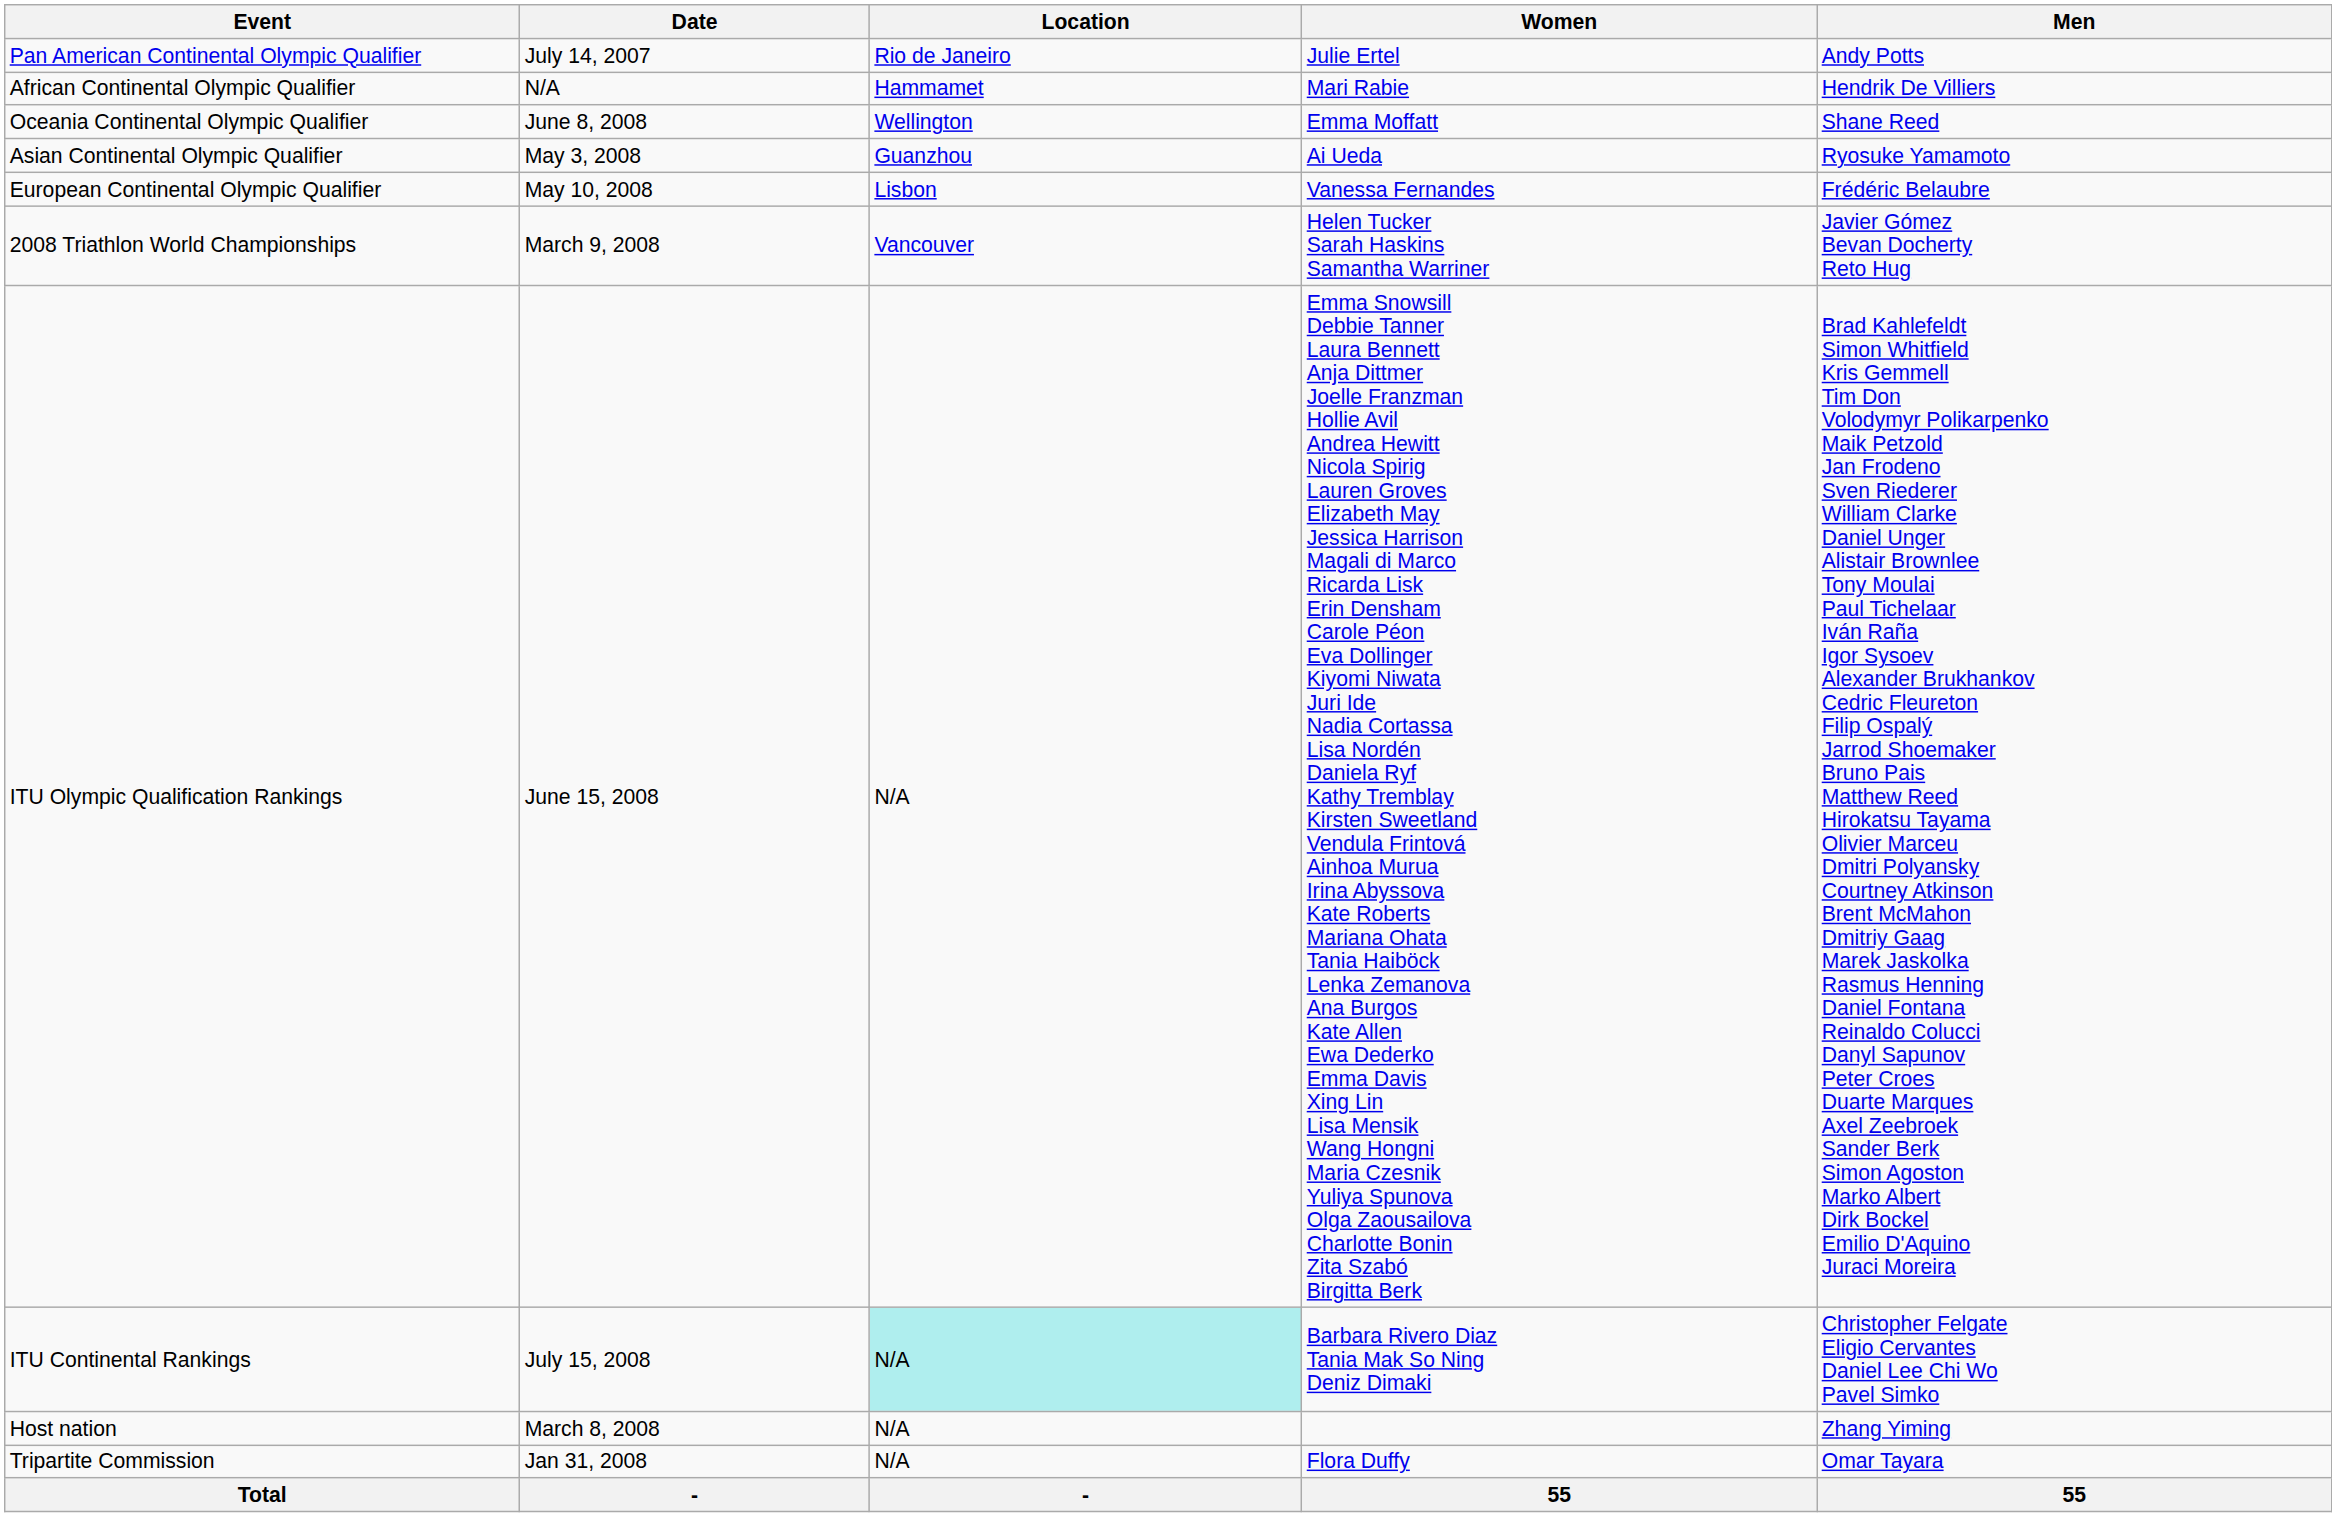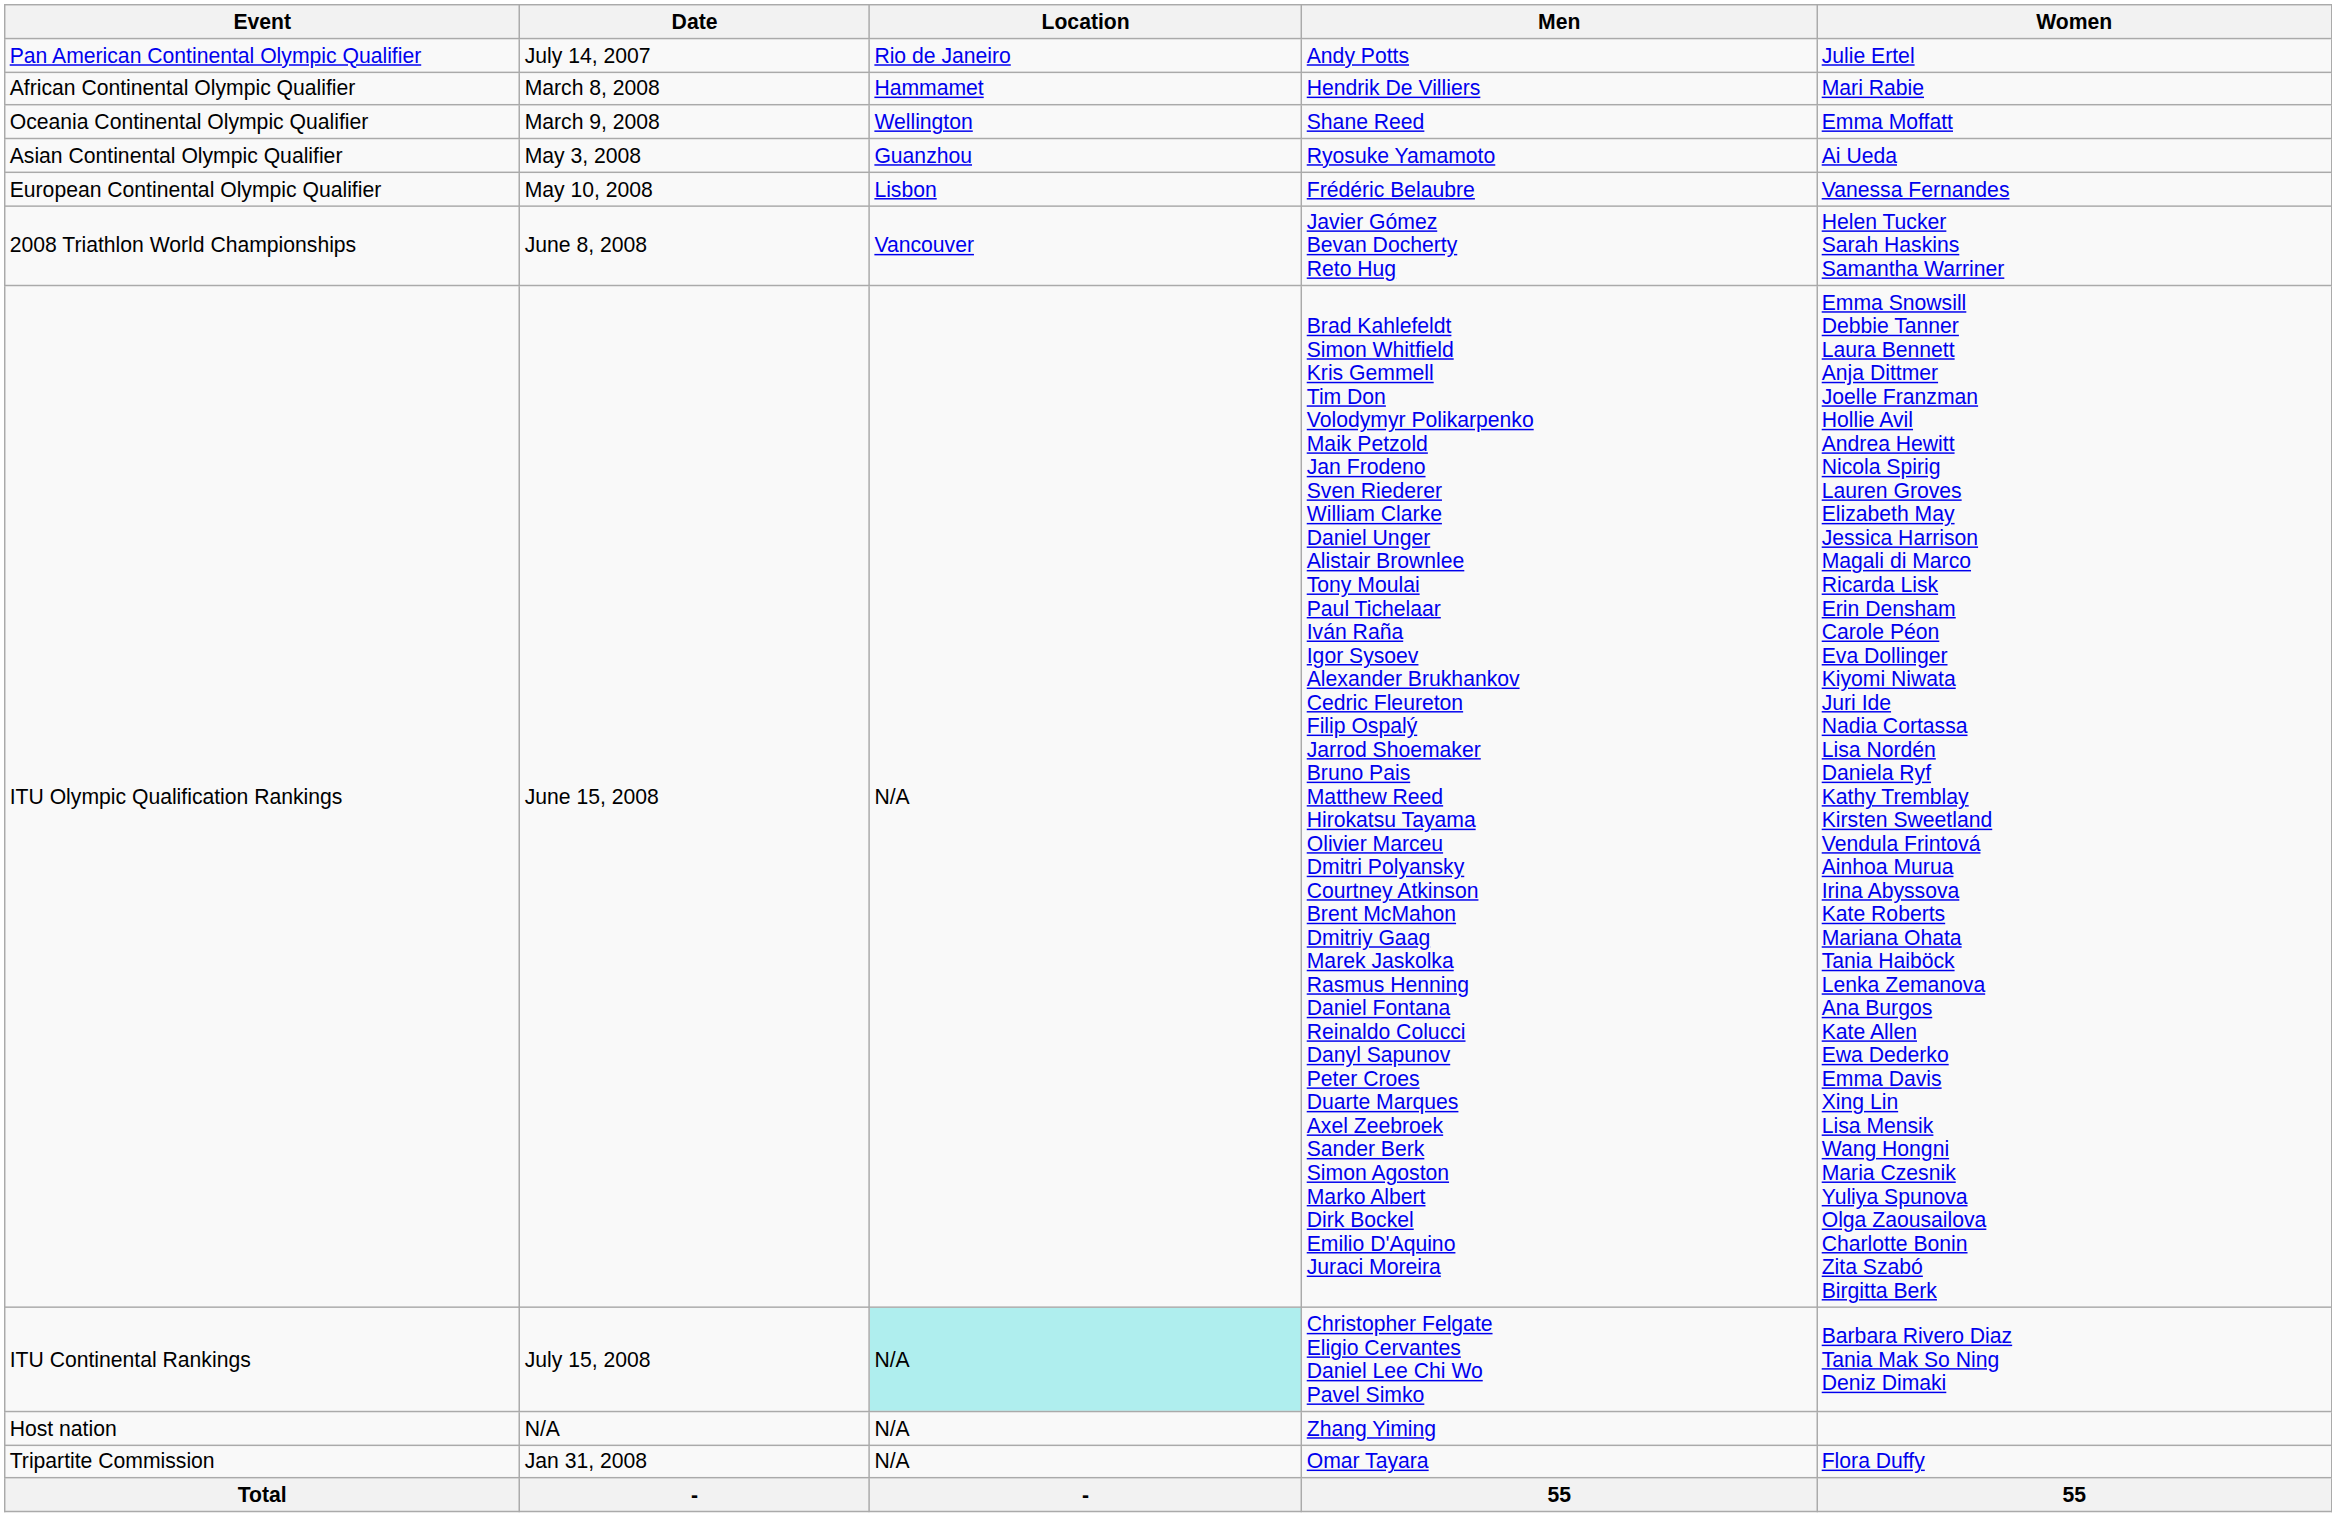 <table class=wikitable style="font-size:90%" width="100%">
 <tr>
 <th style="width:12em">Event</th>
 <th style="width:8em">Date</th>
 <th style="width:10em">Location</th>
+<th style="width:12em">Men</th>
 <th style="width:12em">Women</th>
-<th style="width:12em">Men</th>
 </tr>
 <tr>
 <td><a href='#'>Pan American Continental Olympic Qualifier</a></td>
 <td>July 14, 2007</td>
 <td> <a href='#'>Rio de Janeiro</a></td>
+<td> <a href='#'>Andy Potts</a></td>
 <td> <a href='#'>Julie Ertel</a></td>
-<td> <a href='#'>Andy Potts</a></td>
 </tr>
 <tr>
 <td>African Continental Olympic Qualifier</td>
-<td>N/A</td>
+<td>March 8, 2008</td>
 <td> <a href='#'>Hammamet</a></td>
+<td> <a href='#'>Hendrik De Villiers</a></td>
 <td> <a href='#'>Mari Rabie</a></td>
-<td> <a href='#'>Hendrik De Villiers</a></td>
 </tr>
 <tr>
 <td>Oceania Continental Olympic Qualifier</td>
-<td>June 8, 2008</td>
+<td>March 9, 2008</td>
 <td> <a href='#'>Wellington</a></td>
+<td> <a href='#'>Shane Reed</a></td>
 <td> <a href='#'>Emma Moffatt</a></td>
-<td> <a href='#'>Shane Reed</a></td>
 </tr>
 <tr>
 <td>Asian Continental Olympic Qualifier</td>
 <td>May 3, 2008</td>
 <td> <a href='#'>Guanzhou</a></td>
+<td> <a href='#'>Ryosuke Yamamoto</a></td>
 <td> <a href='#'>Ai Ueda</a></td>
-<td> <a href='#'>Ryosuke Yamamoto</a></td>
 </tr>
 <tr>
 <td>European Continental Olympic Qualifier</td>
 <td>May 10, 2008</td>
 <td> <a href='#'>Lisbon</a></td>
+<td> <a href='#'>Frédéric Belaubre</a></td>
 <td> <a href='#'>Vanessa Fernandes</a></td>
-<td> <a href='#'>Frédéric Belaubre</a></td>
 </tr>
 <tr>
 <td>2008 Triathlon World Championships</td>
-<td>March 9, 2008</td>
+<td>June 8, 2008</td>
 <td> <a href='#'>Vancouver</a></td>
+<td> <a href='#'>Javier Gómez</a><br> <a href='#'>Bevan Docherty</a><br> <a href='#'>Reto Hug</a></td>
 <td> <a href='#'>Helen Tucker</a><br> <a href='#'>Sarah Haskins</a><br> <a href='#'>Samantha Warriner</a></td>
-<td> <a href='#'>Javier Gómez</a><br> <a href='#'>Bevan Docherty</a><br> <a href='#'>Reto Hug</a></td>
 </tr>
 <tr>
 <td>ITU Olympic Qualification Rankings</td>
 <td>June 15, 2008</td>
 <td>N/A</td>
+<td>  <a href='#'>Brad Kahlefeldt</a><br> <a href='#'>Simon Whitfield</a><br> <a href='#'>Kris Gemmell</a><br> <a href='#'>Tim Don</a><br> <a href='#'>Volodymyr Polikarpenko</a><br> <a href='#'>Maik Petzold</a><br> <a href='#'>Jan Frodeno</a><br> <a href='#'>Sven Riederer</a><br> <a href='#'>William Clarke</a><br> <a href='#'>Daniel Unger</a><br> <a href='#'>Alistair Brownlee</a><br> <a href='#'>Tony Moulai</a><br> <a href='#'>Paul Tichelaar</a><br> <a href='#'>Iván Raña</a><br> <a href='#'>Igor Sysoev</a><br> <a href='#'>Alexander Brukhankov</a><br> <a href='#'>Cedric Fleureton</a><br> <a href='#'>Filip Ospalý</a><br> <a href='#'>Jarrod Shoemaker</a><br> <a href='#'>Bruno Pais</a><br> <a href='#'>Matthew Reed</a><br> <a href='#'>Hirokatsu Tayama</a><br> <a href='#'>Olivier Marceu</a><br> <a href='#'>Dmitri Polyansky</a><br> <a href='#'>Courtney Atkinson</a><br> <a href='#'>Brent McMahon</a><br> <a href='#'>Dmitriy Gaag</a><br> <a href='#'>Marek Jaskolka</a><br> <a href='#'>Rasmus Henning</a><br> <a href='#'>Daniel Fontana</a><br> <a href='#'>Reinaldo Colucci</a><br> <a href='#'>Danyl Sapunov</a><br> <a href='#'>Peter Croes</a><br> <a href='#'>Duarte Marques</a><br> <a href='#'>Axel Zeebroek</a><br> <a href='#'>Sander Berk</a><br> <a href='#'>Simon Agoston</a><br> <a href='#'>Marko Albert</a><br> <a href='#'>Dirk Bockel</a><br> <a href='#'>Emilio D'Aquino</a><br> <a href='#'>Juraci Moreira</a></td>
 <td>  <a href='#'>Emma Snowsill</a><br> <a href='#'>Debbie Tanner</a><br> <a href='#'>Laura Bennett</a><br> <a href='#'>Anja Dittmer</a><br> <a href='#'>Joelle Franzman</a><br> <a href='#'>Hollie Avil</a><br> <a href='#'>Andrea Hewitt</a><br> <a href='#'>Nicola Spirig</a><br> <a href='#'>Lauren Groves</a><br> <a href='#'>Elizabeth May</a><br> <a href='#'>Jessica Harrison</a><br> <a href='#'>Magali di Marco</a><br> <a href='#'>Ricarda Lisk</a><br> <a href='#'>Erin Densham</a><br> <a href='#'>Carole Péon</a><br> <a href='#'>Eva Dollinger</a><br> <a href='#'>Kiyomi Niwata</a><br> <a href='#'>Juri Ide</a><br> <a href='#'>Nadia Cortassa</a><br> <a href='#'>Lisa Nordén</a><br> <a href='#'>Daniela Ryf</a><br> <a href='#'>Kathy Tremblay</a><br> <a href='#'>Kirsten Sweetland</a><br> <a href='#'>Vendula Frintová</a><br> <a href='#'>Ainhoa Murua</a><br> <a href='#'>Irina Abyssova</a><br> <a href='#'>Kate Roberts</a><br> <a href='#'>Mariana Ohata</a><br> <a href='#'>Tania Haiböck</a><br> <a href='#'>Lenka Zemanova</a><br> <a href='#'>Ana Burgos</a><br> <a href='#'>Kate Allen</a><br> <a href='#'>Ewa Dederko</a><br> <a href='#'>Emma Davis</a><br> <a href='#'>Xing Lin</a><br> <a href='#'>Lisa Mensik</a><br> <a href='#'>Wang Hongni</a><br> <a href='#'>Maria Czesnik</a><br> <a href='#'>Yuliya Spunova</a><br> <a href='#'>Olga Zaousailova</a><br> <a href='#'>Charlotte Bonin</a><br> <a href='#'>Zita Szabó</a><br> <a href='#'>Birgitta Berk</a></td>
-<td>  <a href='#'>Brad Kahlefeldt</a><br> <a href='#'>Simon Whitfield</a><br> <a href='#'>Kris Gemmell</a><br> <a href='#'>Tim Don</a><br> <a href='#'>Volodymyr Polikarpenko</a><br> <a href='#'>Maik Petzold</a><br> <a href='#'>Jan Frodeno</a><br> <a href='#'>Sven Riederer</a><br> <a href='#'>William Clarke</a><br> <a href='#'>Daniel Unger</a><br> <a href='#'>Alistair Brownlee</a><br> <a href='#'>Tony Moulai</a><br> <a href='#'>Paul Tichelaar</a><br> <a href='#'>Iván Raña</a><br> <a href='#'>Igor Sysoev</a><br> <a href='#'>Alexander Brukhankov</a><br> <a href='#'>Cedric Fleureton</a><br> <a href='#'>Filip Ospalý</a><br> <a href='#'>Jarrod Shoemaker</a><br> <a href='#'>Bruno Pais</a><br> <a href='#'>Matthew Reed</a><br> <a href='#'>Hirokatsu Tayama</a><br> <a href='#'>Olivier Marceu</a><br> <a href='#'>Dmitri Polyansky</a><br> <a href='#'>Courtney Atkinson</a><br> <a href='#'>Brent McMahon</a><br> <a href='#'>Dmitriy Gaag</a><br> <a href='#'>Marek Jaskolka</a><br> <a href='#'>Rasmus Henning</a><br> <a href='#'>Daniel Fontana</a><br> <a href='#'>Reinaldo Colucci</a><br> <a href='#'>Danyl Sapunov</a><br> <a href='#'>Peter Croes</a><br> <a href='#'>Duarte Marques</a><br> <a href='#'>Axel Zeebroek</a><br> <a href='#'>Sander Berk</a><br> <a href='#'>Simon Agoston</a><br> <a href='#'>Marko Albert</a><br> <a href='#'>Dirk Bockel</a><br> <a href='#'>Emilio D'Aquino</a><br> <a href='#'>Juraci Moreira</a></td>
 </tr>
 <tr>
 <td>ITU Continental Rankings</td>
 <td>July 15, 2008</td>
 <td style="background: paleturquoise;">N/A</td>
+<td> <a href='#'>Christopher Felgate</a><br> <a href='#'>Eligio Cervantes</a><br> <a href='#'>Daniel Lee Chi Wo</a><br> <a href='#'>Pavel Simko</a><br></td>
 <td> <a href='#'>Barbara Rivero Diaz</a><br> <a href='#'>Tania Mak So Ning</a><br> <a href='#'>Deniz Dimaki</a></td>
-<td> <a href='#'>Christopher Felgate</a><br> <a href='#'>Eligio Cervantes</a><br> <a href='#'>Daniel Lee Chi Wo</a><br> <a href='#'>Pavel Simko</a><br></td>
 </tr>
 <tr>
 <td>Host nation</td>
-<td>March 8, 2008</td>
 <td>N/A</td>
+<td>N/A</td>
+<td> <a href='#'>Zhang Yiming</a></td>
 <td></td>
-<td> <a href='#'>Zhang Yiming</a></td>
 </tr>
 <tr>
 <td>Tripartite Commission</td>
 <td>Jan 31, 2008</td>
 <td>N/A</td>
+<td> <a href='#'>Omar Tayara</a></td>
 <td> <a href='#'>Flora Duffy</a></td>
-<td> <a href='#'>Omar Tayara</a></td>
 </tr>
 <tr>
 <th>Total</th>
 <th>-</th>
 <th>-</th>
 <th>55</th>
 <th>55</th>
 </tr>
 </table>
